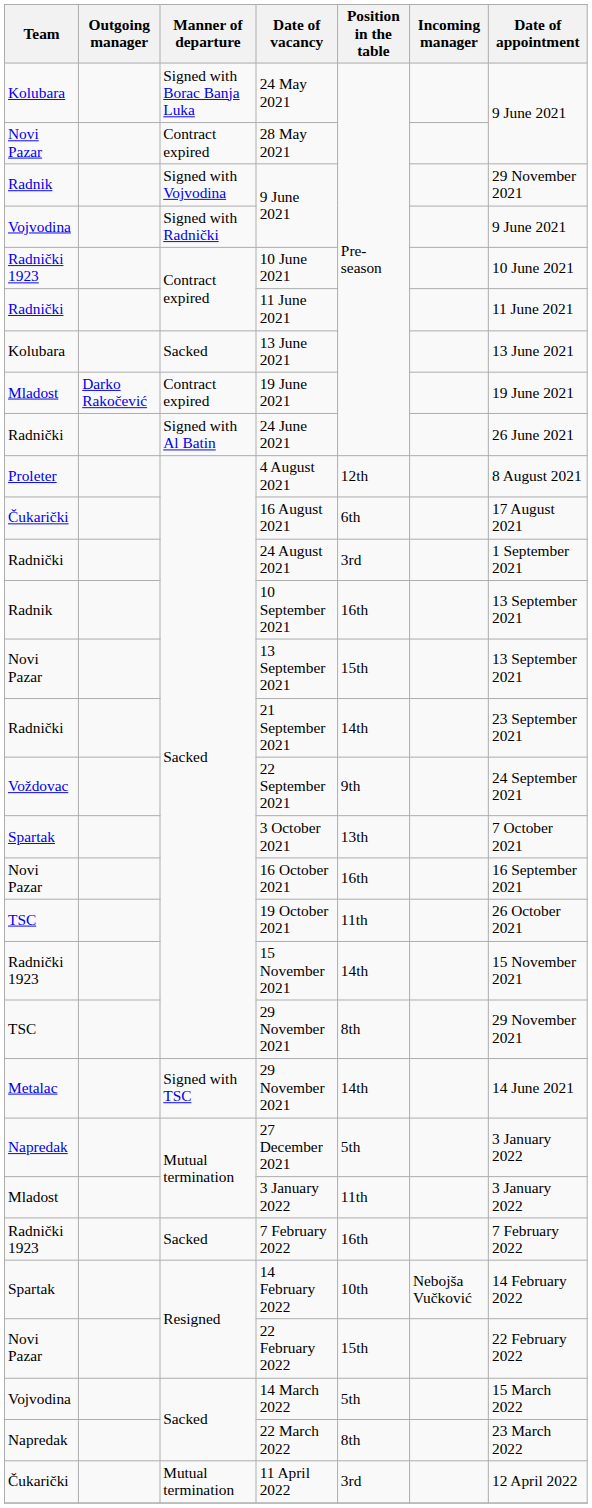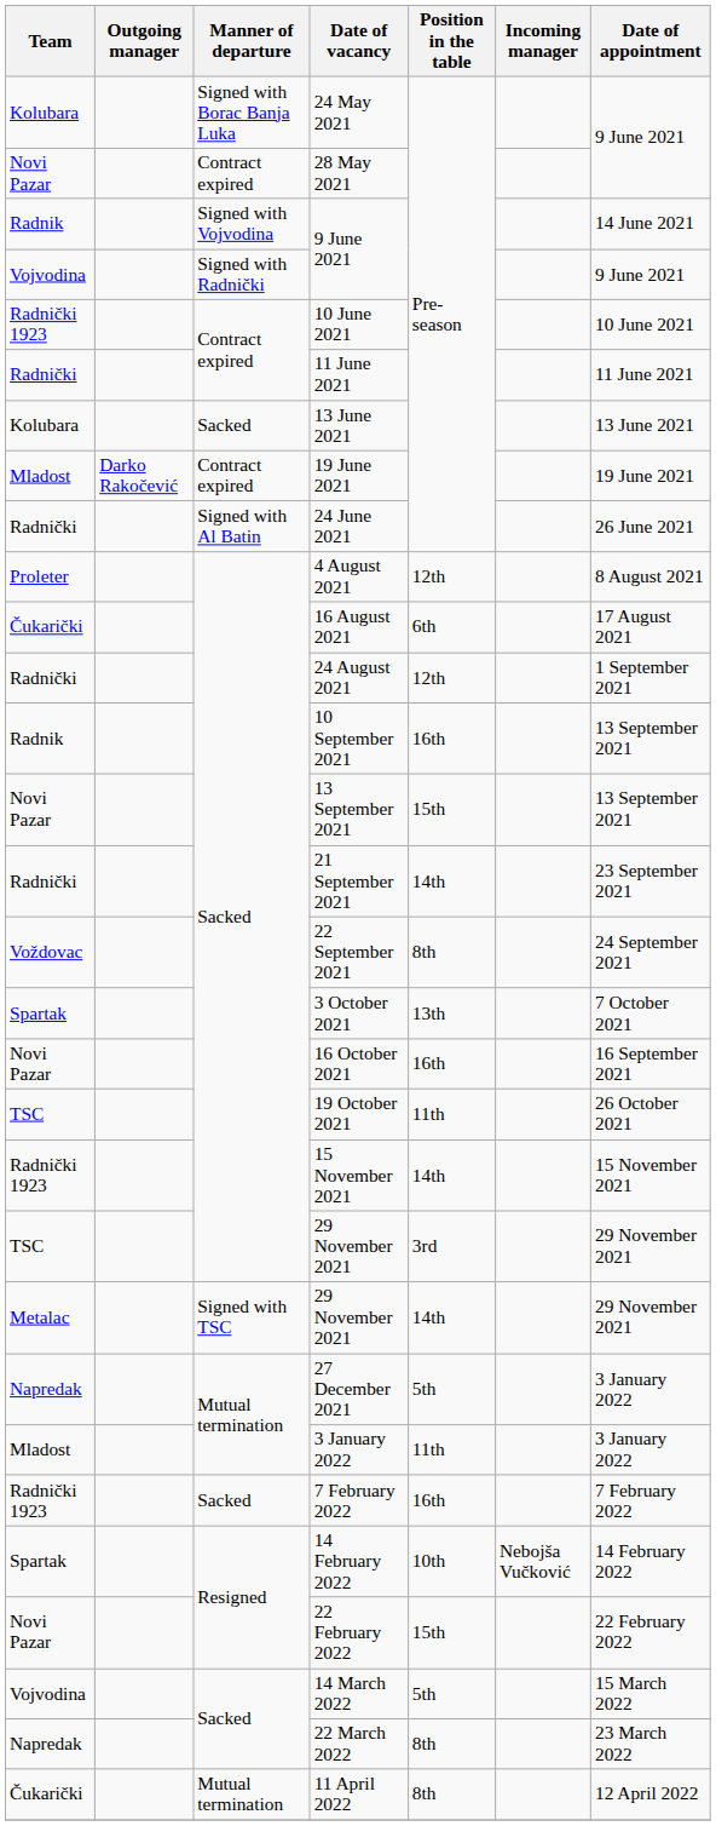 <table class="wikitable">
 <tr>
 <th>Team</th>
 <th>Outgoing manager</th>
 <th>Manner of departure</th>
 <th>Date of vacancy</th>
 <th>Position in the table</th>
 <th>Incoming manager</th>
 <th>Date of appointment</th>
 </tr>
 <tr>
 <td><a href='#'>Kolubara</a></td>
 <td> </td>
 <td>Signed with <a href='#'>Borac Banja Luka</a></td>
 <td>24 May 2021</td>
 <td rowspan=9>Pre-season</td>
 <td> </td>
 <td rowspan=2>9 June 2021</td>
 </tr>
 <tr>
 <td><a href='#'>Novi Pazar</a></td>
 <td> </td>
 <td>Contract expired</td>
 <td>28 May 2021</td>
 <td> </td>
 </tr>
 <tr>
 <td><a href='#'>Radnik</a></td>
 <td> </td>
 <td>Signed with <a href='#'>Vojvodina</a></td>
 <td rowspan=2>9 June 2021</td>
 <td> </td>
-<td>29 November 2021</td>
+<td>14 June 2021</td>
 </tr>
 <tr>
 <td><a href='#'>Vojvodina</a></td>
 <td> </td>
 <td>Signed with <a href='#'>Radnički</a></td>
 <td> </td>
 <td>9 June 2021</td>
 </tr>
 <tr>
 <td><a href='#'>Radnički 1923</a></td>
 <td> </td>
 <td rowspan=2>Contract expired</td>
 <td>10 June 2021</td>
 <td> </td>
 <td>10 June 2021</td>
 </tr>
 <tr>
 <td><a href='#'>Radnički</a></td>
 <td> </td>
 <td>11 June 2021</td>
 <td> </td>
 <td>11 June 2021</td>
 </tr>
 <tr>
 <td>Kolubara</td>
 <td> </td>
 <td>Sacked</td>
 <td>13 June 2021</td>
 <td> </td>
 <td>13 June 2021</td>
 </tr>
 <tr>
 <td><a href='#'>Mladost</a></td>
 <td> <a href='#'>Darko Rakočević</a></td>
 <td>Contract expired</td>
 <td>19 June 2021</td>
 <td> </td>
 <td>19 June 2021</td>
 </tr>
 <tr>
 <td>Radnički</td>
 <td> </td>
 <td>Signed with <a href='#'>Al Batin</a></td>
 <td>24 June 2021</td>
 <td> </td>
 <td>26 June 2021</td>
 </tr>
 <tr>
 <td><a href='#'>Proleter</a></td>
 <td> </td>
 <td rowspan=12>Sacked</td>
 <td>4 August 2021</td>
 <td>12th</td>
 <td> </td>
 <td>8 August 2021</td>
 </tr>
 <tr>
 <td><a href='#'>Čukarički</a></td>
 <td> </td>
 <td>16 August 2021</td>
 <td>6th</td>
 <td> </td>
 <td>17 August 2021</td>
 </tr>
 <tr>
 <td>Radnički</td>
 <td> </td>
 <td>24 August 2021</td>
-<td>3rd</td>
+<td>12th</td>
 <td> </td>
 <td>1 September 2021</td>
 </tr>
 <tr>
 <td>Radnik</td>
 <td> </td>
 <td>10 September 2021</td>
 <td>16th</td>
 <td> </td>
 <td>13 September 2021</td>
 </tr>
 <tr>
 <td>Novi Pazar</td>
 <td> </td>
 <td>13 September 2021</td>
 <td>15th</td>
 <td> </td>
 <td>13 September 2021</td>
 </tr>
 <tr>
 <td>Radnički</td>
 <td> </td>
 <td>21 September 2021</td>
 <td>14th</td>
 <td> </td>
 <td>23 September 2021</td>
 </tr>
 <tr>
 <td><a href='#'>Voždovac</a></td>
 <td> </td>
 <td>22 September 2021</td>
-<td>9th</td>
+<td>8th</td>
 <td> </td>
 <td>24 September 2021</td>
 </tr>
 <tr>
 <td><a href='#'>Spartak</a></td>
 <td> </td>
 <td>3 October 2021</td>
 <td>13th</td>
 <td> </td>
 <td>7 October 2021</td>
 </tr>
 <tr>
 <td>Novi Pazar</td>
 <td> </td>
 <td>16 October 2021</td>
 <td>16th</td>
 <td> </td>
 <td>16 September 2021</td>
 </tr>
 <tr>
 <td><a href='#'>TSC</a></td>
 <td> </td>
 <td>19 October 2021</td>
 <td>11th</td>
 <td> </td>
 <td>26 October 2021</td>
 </tr>
 <tr>
 <td>Radnički 1923</td>
 <td> </td>
 <td>15 November 2021</td>
 <td>14th</td>
 <td> </td>
 <td>15 November 2021</td>
 </tr>
 <tr>
 <td>TSC</td>
 <td> </td>
 <td>29 November 2021</td>
-<td>8th</td>
+<td>3rd</td>
 <td> </td>
 <td>29 November 2021</td>
 </tr>
 <tr>
 <td><a href='#'>Metalac</a></td>
 <td> </td>
 <td>Signed with <a href='#'>TSC</a></td>
 <td>29 November 2021</td>
 <td>14th</td>
 <td> </td>
-<td>14 June 2021</td>
+<td>29 November 2021</td>
 </tr>
 <tr>
 <td><a href='#'>Napredak</a></td>
 <td> </td>
 <td rowspan=2>Mutual termination</td>
 <td>27 December 2021</td>
 <td>5th</td>
 <td> </td>
 <td>3 January 2022</td>
 </tr>
 <tr>
 <td>Mladost</td>
 <td> </td>
 <td>3 January 2022</td>
 <td>11th</td>
 <td> </td>
 <td>3 January 2022</td>
 </tr>
 <tr>
 <td>Radnički 1923</td>
 <td> </td>
 <td>Sacked</td>
 <td>7 February 2022</td>
 <td>16th</td>
 <td> </td>
 <td>7 February 2022</td>
 </tr>
 <tr>
 <td>Spartak</td>
 <td> </td>
 <td rowspan=2>Resigned</td>
 <td>14 February 2022</td>
 <td>10th</td>
 <td> Nebojša Vučković</td>
 <td>14 February 2022</td>
 </tr>
 <tr>
 <td>Novi Pazar</td>
 <td> </td>
 <td>22 February 2022</td>
 <td>15th</td>
 <td> </td>
 <td>22 February 2022</td>
 </tr>
 <tr>
 <td>Vojvodina</td>
 <td> </td>
 <td rowspan=2>Sacked</td>
 <td>14 March 2022</td>
 <td>5th</td>
 <td> </td>
 <td>15 March 2022</td>
 </tr>
 <tr>
 <td>Napredak</td>
 <td> </td>
 <td>22 March 2022</td>
 <td>8th</td>
 <td> </td>
 <td>23 March 2022</td>
 </tr>
 <tr>
 <td>Čukarički</td>
 <td> </td>
 <td>Mutual termination</td>
 <td>11 April 2022</td>
-<td>3rd</td>
+<td>8th</td>
 <td> </td>
 <td>12 April 2022</td>
 </tr>
 <tr>
 </tr>
 </table>
